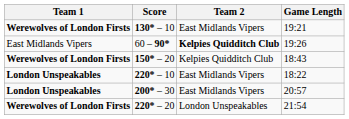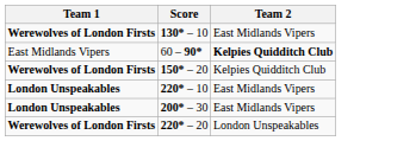 <table class="wikitable">
 <tr>
 <th>Team 1</th>
 <th>Score</th>
 <th>Team 2</th>
-<th>Game Length</th>
 </tr>
 <tr>
 <td><strong>Werewolves of London Firsts</strong></td>
 <td><strong>130*</strong> – 10</td>
 <td>East Midlands Vipers</td>
-<td>19:21</td>
 </tr>
 <tr>
 <td>East Midlands Vipers</td>
 <td>60 – <strong>90*</strong></td>
 <td><strong>Kelpies Quidditch Club</strong></td>
-<td>19:26</td>
 </tr>
 <tr>
 <td><strong>Werewolves of London Firsts</strong></td>
 <td><strong>150*</strong> – 20</td>
 <td>Kelpies Quidditch Club</td>
-<td>18:43</td>
 </tr>
 <tr>
 <td><strong>London Unspeakables</strong></td>
 <td><strong>220*</strong> – 10</td>
 <td>East Midlands Vipers</td>
-<td>18:22</td>
 </tr>
 <tr>
 <td><strong>London Unspeakables</strong></td>
 <td><strong>200*</strong> – 30</td>
 <td>East Midlands Vipers</td>
-<td>20:57</td>
 </tr>
 <tr>
 <td><strong>Werewolves of London Firsts</strong></td>
 <td><strong>220*</strong> – 20</td>
 <td>London Unspeakables</td>
-<td>21:54</td>
 </tr>
 </table>
